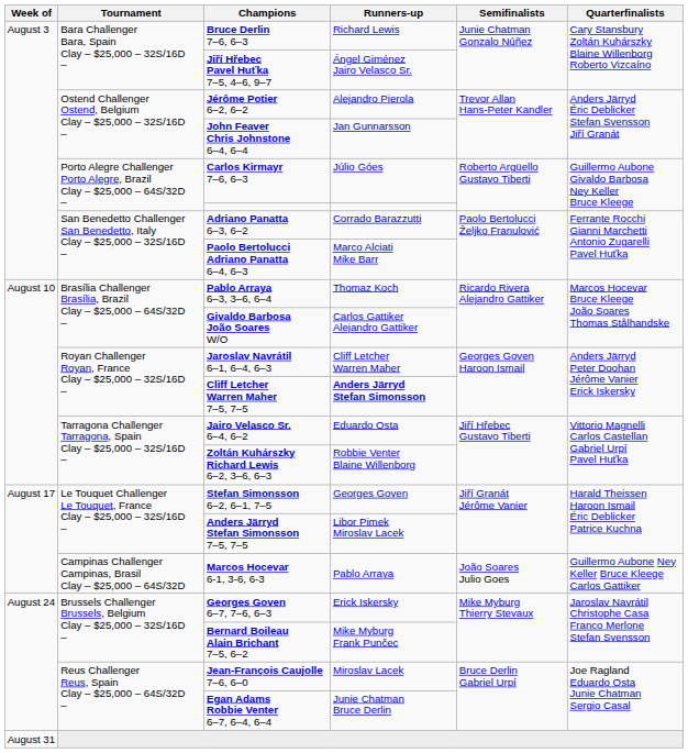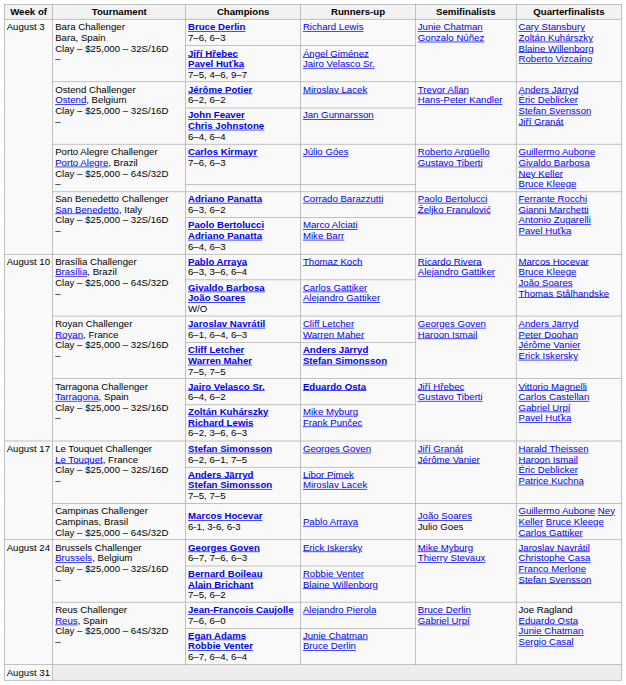 <table class="wikitable" style="font-size:85%;">
 <tr>
 <th width="75">Week of</th>
 <th width="250">Tournament</th>
 <th width="210">Champions</th>
 <th width="210">Runners-up</th>
 <th width="170">Semifinalists</th>
 <th width="170">Quarterfinalists</th>
 </tr>
 <tr valign="top">
 <td rowspan="8">August 3</td>
 <td rowspan="2">Bara Challenger<br> Bara, Spain<br>Clay – $25,000 – 32S/16D<br>  – </td>
 <td> <strong><a href='#'>Bruce Derlin</a></strong> <br>7–6, 6–3</td>
 <td> <a href='#'>Richard Lewis</a></td>
 <td rowspan="2"> <a href='#'>Junie Chatman</a> <br>  <a href='#'>Gonzalo Núñez</a></td>
 <td rowspan="2"> <a href='#'>Cary Stansbury</a> <br>  <a href='#'>Zoltán Kuhárszky</a> <br> <a href='#'>Blaine Willenborg</a> <br>  <a href='#'>Roberto Vizcaíno</a></td>
 </tr>
 <tr valign="top">
 <td> <strong><a href='#'>Jiří Hřebec</a></strong> <br> <strong><a href='#'>Pavel Huťka</a></strong><br>7–5, 4–6, 9–7</td>
 <td> <a href='#'>Ángel Giménez</a> <br> <a href='#'>Jairo Velasco Sr.</a></td>
 </tr>
 <tr valign="top">
 <td rowspan="2">Ostend Challenger<br> <a href='#'>Ostend</a>, Belgium<br>Clay – $25,000 – 32S/16D<br>  – </td>
 <td> <strong><a href='#'>Jérôme Potier</a></strong> <br>6–2, 6–2</td>
-<td> <a href='#'>Alejandro Pierola</a></td>
+<td> <a href='#'>Miroslav Lacek</a></td>
 <td rowspan="2"> <a href='#'>Trevor Allan</a> <br>  <a href='#'>Hans-Peter Kandler</a></td>
 <td rowspan="2"> <a href='#'>Anders Järryd</a> <br>  <a href='#'>Éric Deblicker</a> <br> <a href='#'>Stefan Svensson</a> <br>  <a href='#'>Jiří Granát</a></td>
 </tr>
 <tr valign="top">
 <td> <strong><a href='#'>John Feaver</a></strong> <br> <strong><a href='#'>Chris Johnstone</a></strong><br>6–4, 6–4</td>
 <td> <a href='#'>Jan Gunnarsson</a></td>
 </tr>
 <tr valign="top">
 <td rowspan="2">Porto Alegre Challenger<br> <a href='#'>Porto Alegre</a>, Brazil<br>Clay – $25,000 – 64S/32D<br>  – </td>
 <td> <strong><a href='#'>Carlos Kirmayr</a></strong> <br>7–6, 6–3</td>
 <td> <a href='#'>Júlio Góes</a></td>
 <td rowspan="2"> <a href='#'>Roberto Argüello</a> <br>  <a href='#'>Gustavo Tiberti</a></td>
 <td rowspan="2"> <a href='#'>Guillermo Aubone</a> <br>  <a href='#'>Givaldo Barbosa</a> <br> <a href='#'>Ney Keller</a> <br>  <a href='#'>Bruce Kleege</a></td>
 </tr>
 <tr valign="top">
 <td></td>
 <td></td>
 </tr>
 <tr valign="top">
 <td rowspan="2">San Benedetto Challenger<br> <a href='#'>San Benedetto</a>, Italy<br>Clay – $25,000 – 32S/16D<br>  – </td>
 <td> <strong><a href='#'>Adriano Panatta</a></strong> <br>6–3, 6–2</td>
 <td> <a href='#'>Corrado Barazzutti</a></td>
 <td rowspan="2"> <a href='#'>Paolo Bertolucci</a> <br>  <a href='#'>Željko Franulović</a></td>
 <td rowspan="2"> <a href='#'>Ferrante Rocchi</a> <br>  <a href='#'>Gianni Marchetti</a> <br> <a href='#'>Antonio Zugarelli</a> <br>  <a href='#'>Pavel Huťka</a></td>
 </tr>
 <tr valign="top">
 <td> <strong><a href='#'>Paolo Bertolucci</a></strong> <br> <strong><a href='#'>Adriano Panatta</a></strong><br>6–4, 6–3</td>
 <td> <a href='#'>Marco Alciati</a> <br> <a href='#'>Mike Barr</a></td>
 </tr>
 <tr valign="top">
 <td rowspan="6">August 10</td>
 <td rowspan="2">Brasília Challenger<br> <a href='#'>Brasília</a>, Brazil<br>Clay – $25,000 – 64S/32D<br>  – </td>
 <td> <strong><a href='#'>Pablo Arraya</a></strong> <br>6–3, 3–6, 6–4</td>
 <td> <a href='#'>Thomaz Koch</a></td>
 <td rowspan="2"> <a href='#'>Ricardo Rivera</a> <br>  <a href='#'>Alejandro Gattiker</a></td>
 <td rowspan="2"> <a href='#'>Marcos Hocevar</a> <br>  <a href='#'>Bruce Kleege</a> <br> <a href='#'>João Soares</a> <br>  <a href='#'>Thomas Stålhandske</a></td>
 </tr>
 <tr valign="top">
 <td> <strong><a href='#'>Givaldo Barbosa</a></strong> <br> <strong><a href='#'>João Soares</a></strong><br> W/O</td>
 <td> <a href='#'>Carlos Gattiker</a> <br> <a href='#'>Alejandro Gattiker</a></td>
 </tr>
 <tr valign="top">
 <td rowspan="2">Royan Challenger<br> <a href='#'>Royan</a>, France<br>Clay – $25,000 – 32S/16D<br>  – </td>
 <td> <strong><a href='#'>Jaroslav Navrátil</a></strong> <br>6–1, 6–4, 6–3</td>
 <td> <a href='#'>Cliff Letcher</a> <br> <a href='#'>Warren Maher</a></td>
 <td rowspan="2"> <a href='#'>Georges Goven</a> <br>  <a href='#'>Haroon Ismail</a></td>
 <td rowspan="2"> <a href='#'>Anders Järryd</a> <br>  <a href='#'>Peter Doohan</a> <br> <a href='#'>Jérôme Vanier</a> <br>  <a href='#'>Erick Iskersky</a></td>
 </tr>
 <tr valign="top">
 <td> <strong><a href='#'>Cliff Letcher</a></strong> <br> <strong><a href='#'>Warren Maher</a></strong><br>7–5, 7–5</td>
 <td><strong> <a href='#'>Anders Järryd</a> <br> <a href='#'>Stefan Simonsson</a></strong></td>
 </tr>
 <tr valign="top">
 <td rowspan="2">Tarragona Challenger<br> <a href='#'>Tarragona</a>, Spain<br>Clay – $25,000 – 32S/16D<br>  – </td>
 <td> <strong><a href='#'>Jairo Velasco Sr.</a></strong> <br>6–4, 6–2</td>
-<td> <a href='#'>Eduardo Osta</a></td>
+<td><strong> <a href='#'>Eduardo Osta</a></strong></td>
 <td rowspan="2"> <a href='#'>Jiří Hřebec</a> <br>  <a href='#'>Gustavo Tiberti</a></td>
 <td rowspan="2"> <a href='#'>Vittorio Magnelli</a> <br>  <a href='#'>Carlos Castellan</a> <br> <a href='#'>Gabriel Urpí</a> <br>  <a href='#'>Pavel Huťka</a></td>
 </tr>
 <tr valign="top">
 <td> <strong><a href='#'>Zoltán Kuhárszky</a></strong> <br> <strong><a href='#'>Richard Lewis</a></strong><br>6–2, 3–6, 6–3</td>
-<td> <a href='#'>Robbie Venter</a> <br> <a href='#'>Blaine Willenborg</a></td>
+<td> <a href='#'>Mike Myburg</a> <br> <a href='#'>Frank Punčec</a></td>
 </tr>
 <tr valign="top">
 <td rowspan="3">August 17</td>
 <td rowspan="2">Le Touquet Challenger<br> <a href='#'>Le Touquet</a>, France<br>Clay – $25,000 – 32S/16D<br>  – </td>
 <td> <strong><a href='#'>Stefan Simonsson</a></strong> <br>6–2, 6–1, 7–5</td>
 <td> <a href='#'>Georges Goven</a></td>
 <td rowspan="2"> <a href='#'>Jiří Granát</a> <br>  <a href='#'>Jérôme Vanier</a></td>
 <td rowspan="2"> <a href='#'>Harald Theissen</a> <br>  <a href='#'>Haroon Ismail</a> <br> <a href='#'>Éric Deblicker</a> <br>  <a href='#'>Patrice Kuchna</a></td>
 </tr>
 <tr valign="top">
 <td> <strong><a href='#'>Anders Järryd</a></strong> <br> <strong><a href='#'>Stefan Simonsson</a></strong><br>7–5, 7–5</td>
 <td> <a href='#'>Libor Pimek</a> <br> <a href='#'>Miroslav Lacek</a></td>
 </tr>
 <tr>
 <td>Campinas Challenger<br>Campinas, Brasil<br>Clay – $25,000 – 64S/32D</td>
 <td> <strong><a href='#'>Marcos Hocevar</a></strong><br>6-1, 3-6, 6-3</td>
 <td> <a href='#'>Pablo Arraya</a></td>
 <td> <a href='#'>João Soares</a><br> Julio Goes</td>
 <td> <a href='#'>Guillermo Aubone</a> <a href='#'>Ney Keller</a>           <a href='#'>Bruce Kleege</a>     <a href='#'>Carlos Gattiker</a></td>
 </tr>
 <tr valign="top">
 <td rowspan="4">August 24</td>
 <td rowspan="2">Brussels Challenger<br> <a href='#'>Brussels</a>, Belgium<br>Clay – $25,000 – 32S/16D<br>  – </td>
 <td> <strong><a href='#'>Georges Goven</a></strong> <br>6–7, 7–6, 6–3</td>
 <td> <a href='#'>Erick Iskersky</a></td>
 <td rowspan="2"> <a href='#'>Mike Myburg</a> <br>  <a href='#'>Thierry Stevaux</a></td>
 <td rowspan="2"> <a href='#'>Jaroslav Navrátil</a> <br>  <a href='#'>Christophe Casa</a> <br> <a href='#'>Franco Merlone</a> <br>  <a href='#'>Stefan Svensson</a></td>
 </tr>
 <tr valign="top">
 <td> <strong><a href='#'>Bernard Boileau</a></strong> <br> <strong><a href='#'>Alain Brichant</a></strong><br>7–5, 6–2</td>
-<td> <a href='#'>Mike Myburg</a> <br> <a href='#'>Frank Punčec</a></td>
+<td> <a href='#'>Robbie Venter</a> <br> <a href='#'>Blaine Willenborg</a></td>
 </tr>
 <tr valign="top">
 <td rowspan="2">Reus Challenger<br> <a href='#'>Reus</a>, Spain<br>Clay – $25,000 – 64S/32D<br>  – </td>
 <td> <strong><a href='#'>Jean-François Caujolle</a></strong> <br>7–6, 6–0</td>
-<td> <a href='#'>Miroslav Lacek</a></td>
+<td> <a href='#'>Alejandro Pierola</a></td>
 <td rowspan="2"> <a href='#'>Bruce Derlin</a> <br>  <a href='#'>Gabriel Urpí</a></td>
 <td rowspan="2"> Joe Ragland <br>  <a href='#'>Eduardo Osta</a> <br> <a href='#'>Junie Chatman</a> <br>  <a href='#'>Sergio Casal</a></td>
 </tr>
 <tr valign="top">
 <td> <strong><a href='#'>Egan Adams</a></strong> <br> <strong><a href='#'>Robbie Venter</a></strong><br>6–7, 6–4, 6–4</td>
 <td> <a href='#'>Junie Chatman</a> <br> <a href='#'>Bruce Derlin</a></td>
 </tr>
 <tr valign="top">
 <td rowspan="1">August 31</td>
 <td colspan="5" bgcolor="#ededed"></td>
 </tr>
 </table>
